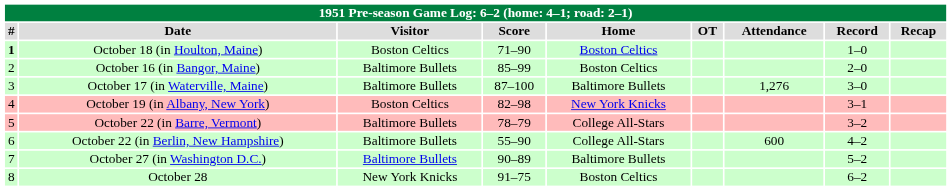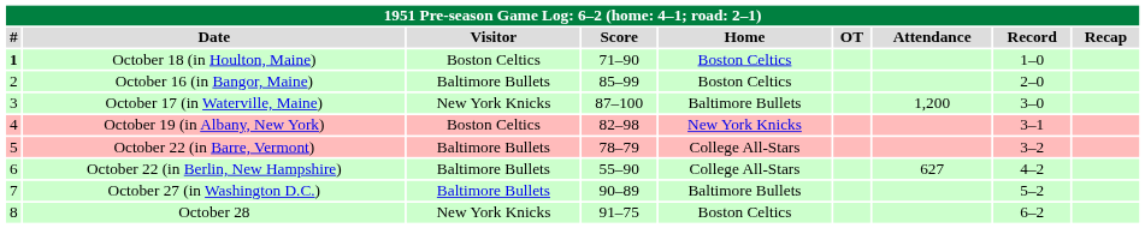 <table class="toccolours collapsible" width=90% style="clear:both; margin:1.5em auto; text-align:center">
 <tr>
 <th colspan=11 style="background:#008040; color: white;">1951  Pre-season Game Log: 6–2 (home: 4–1; road: 2–1)</th>
 </tr>
 <tr align="center" bgcolor="#dddddd">
 <td><strong>#</strong></td>
 <td><strong>Date</strong></td>
 <td><strong>Visitor</strong></td>
 <td><strong>Score</strong></td>
 <td><strong>Home</strong></td>
 <td><strong>OT</strong></td>
 <td><strong>Attendance</strong></td>
 <td><strong>Record</strong></td>
 <td><strong>Recap</strong></td>
 </tr>
 <tr align="center" bgcolor="#ccffcc">
 <td><strong>1</strong></td>
 <td>October 18 (in <a href='#'>Houlton, Maine</a>)</td>
 <td>Boston Celtics</td>
 <td>71–90</td>
 <td><a href='#'>Boston Celtics</a></td>
 <td></td>
 <td></td>
 <td>1–0</td>
 <td></td>
 </tr>
 <tr align="center" bgcolor="#ccffcc">
 <td>2</td>
 <td>October 16 (in <a href='#'>Bangor, Maine</a>)</td>
 <td>Baltimore Bullets</td>
 <td>85–99</td>
 <td>Boston Celtics</td>
 <td></td>
 <td></td>
 <td>2–0</td>
 <td></td>
 </tr>
 <tr align="center" bgcolor="#ccffcc">
 <td>3</td>
 <td>October 17 (in <a href='#'>Waterville, Maine</a>)</td>
-<td>Baltimore Bullets</td>
+<td>New York Knicks</td>
 <td>87–100</td>
 <td>Baltimore Bullets</td>
 <td></td>
-<td>1,276</td>
+<td>1,200</td>
 <td>3–0</td>
 <td></td>
 </tr>
 <tr align="center" bgcolor="#ffbbbb">
 <td>4</td>
 <td>October 19 (in <a href='#'>Albany, New York</a>)</td>
 <td>Boston Celtics</td>
 <td>82–98</td>
 <td><a href='#'>New York Knicks</a></td>
 <td></td>
 <td></td>
 <td>3–1</td>
 <td></td>
 </tr>
 <tr align="center" bgcolor="#ffbbbb">
 <td>5</td>
 <td>October 22 (in <a href='#'>Barre, Vermont</a>)</td>
 <td>Baltimore Bullets</td>
 <td>78–79</td>
 <td>College All-Stars</td>
 <td></td>
 <td></td>
 <td>3–2</td>
 <td></td>
 </tr>
 <tr align="center" bgcolor="#ccffcc">
 <td>6</td>
 <td>October 22 (in <a href='#'>Berlin, New Hampshire</a>)</td>
 <td>Baltimore Bullets</td>
 <td>55–90</td>
 <td>College All-Stars</td>
 <td></td>
-<td>600</td>
+<td>627</td>
 <td>4–2</td>
 <td></td>
 </tr>
 <tr align="center" bgcolor="#ccffcc">
 <td>7</td>
 <td>October 27 (in <a href='#'>Washington D.C.</a>)</td>
 <td><a href='#'>Baltimore Bullets</a></td>
 <td>90–89</td>
 <td>Baltimore Bullets</td>
 <td></td>
 <td></td>
 <td>5–2</td>
 <td></td>
 </tr>
 <tr align="center" bgcolor="#ccffcc">
 <td>8</td>
 <td>October 28</td>
 <td>New York Knicks</td>
 <td>91–75</td>
 <td>Boston Celtics</td>
 <td></td>
 <td></td>
 <td>6–2</td>
 <td></td>
 </tr>
 </table>
